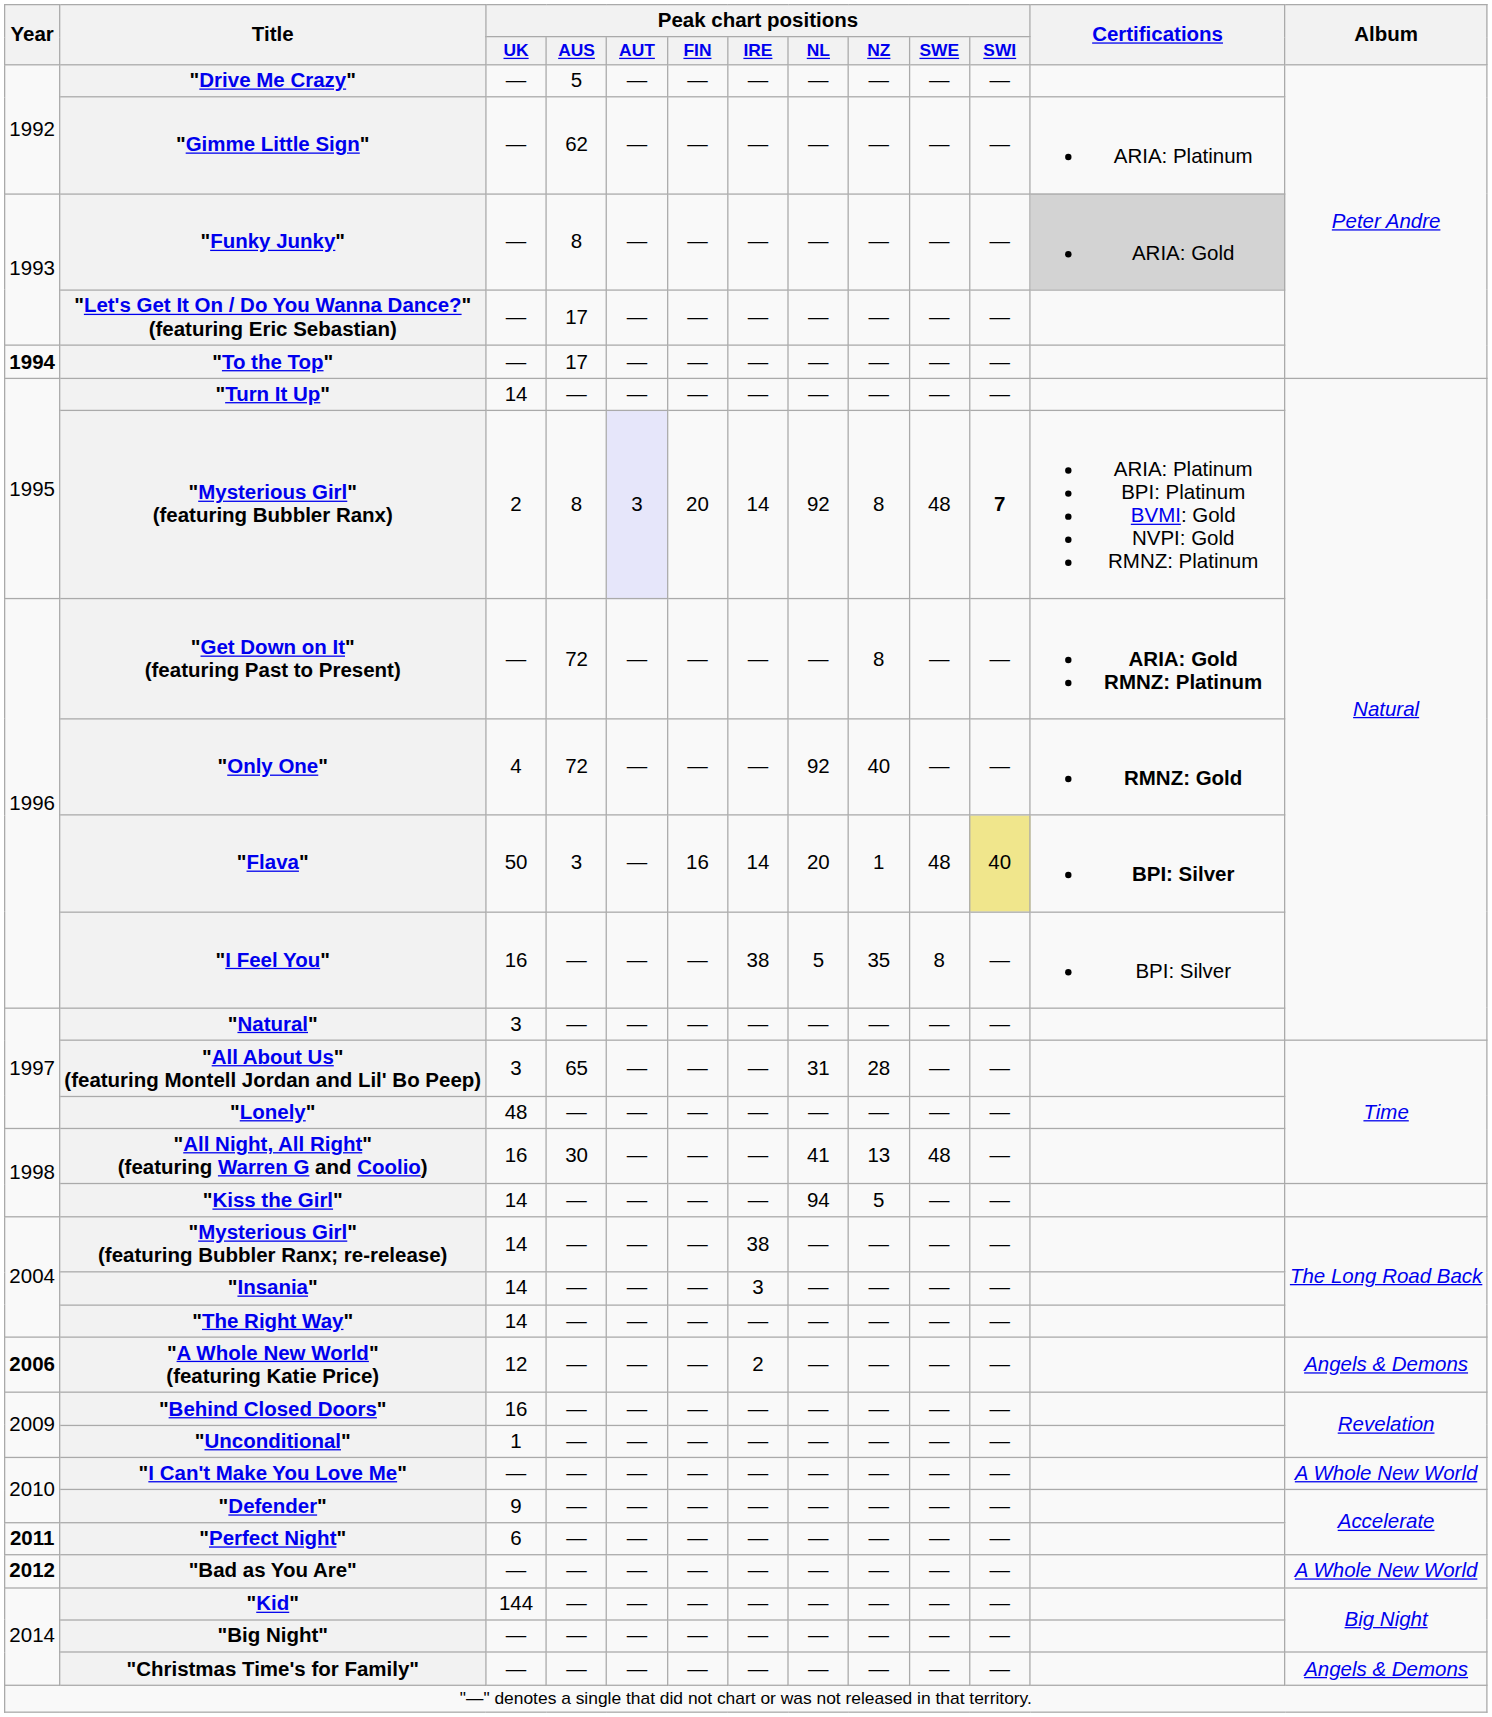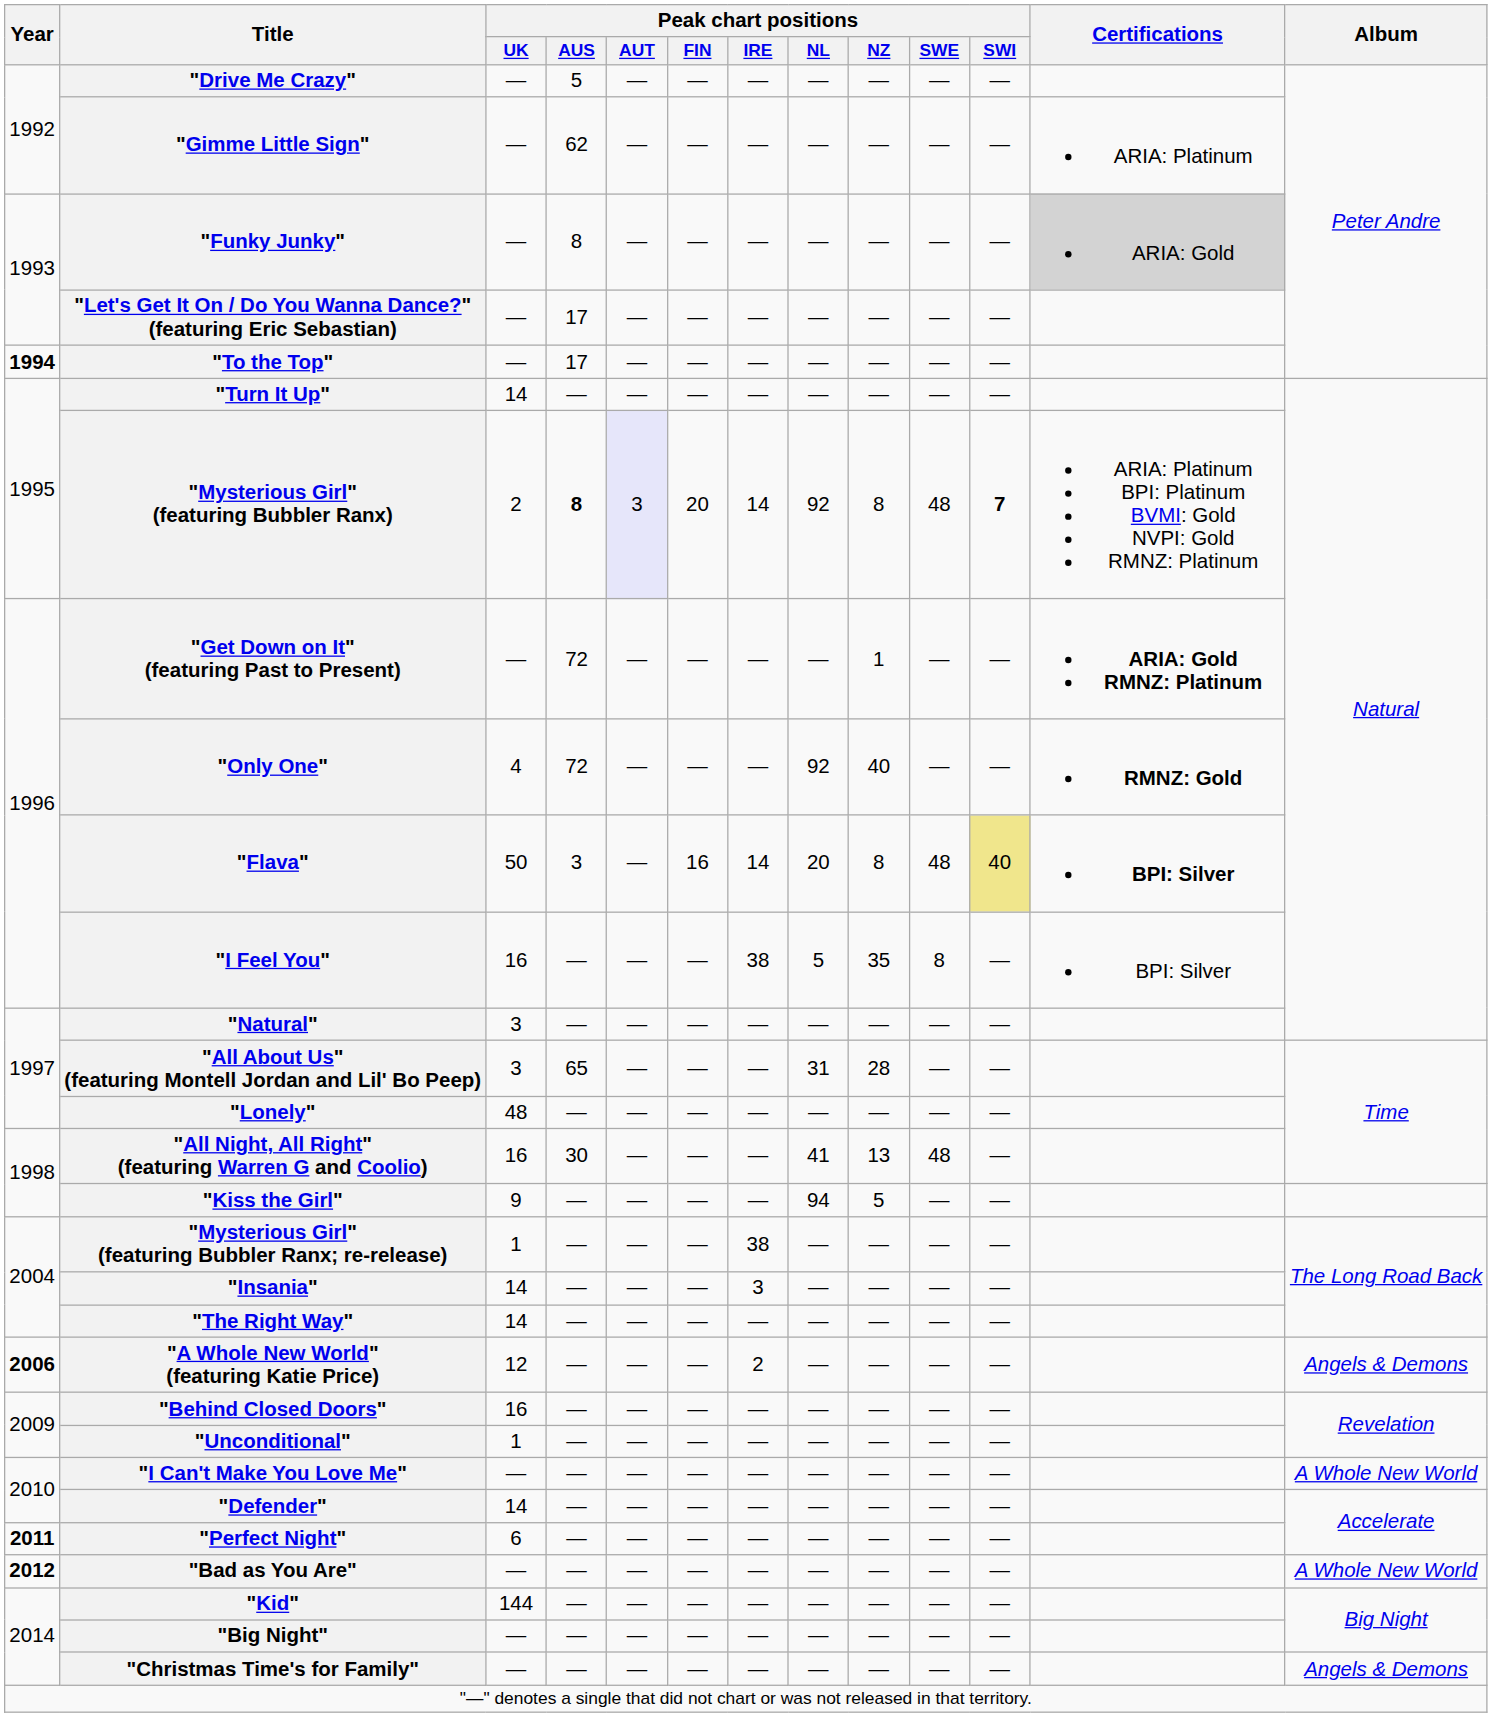 <table class="wikitable plainrowheaders" style="text-align:center;">
 <tr>
 <th scope="col" rowspan="2">Year</th>
 <th scope="col" rowspan="2">Title</th>
 <th scope="col" colspan="9">Peak chart positions</th>
 <th scope="col" rowspan="2" style="width:12em;"><a href='#'>Certifications</a></th>
 <th scope="col" rowspan="2">Album</th>
 </tr>
 <tr>
 <th scope="col" style="width:3em;font-size:85%;"><a href='#'>UK</a><br></th>
 <th scope="col" style="width:3em;font-size:85%;"><a href='#'>AUS</a><br></th>
 <th scope="col" style="width:3em;font-size:85%;"><a href='#'>AUT</a><br></th>
 <th scope="col" style="width:3em;font-size:85%;"><a href='#'>FIN</a><br></th>
 <th scope="col" style="width:3em;font-size:85%;"><a href='#'>IRE</a><br></th>
 <th scope="col" style="width:3em;font-size:85%;"><a href='#'>NL</a><br></th>
 <th scope="col" style="width:3em;font-size:85%;"><a href='#'>NZ</a><br></th>
 <th scope="col" style="width:3em;font-size:85%;"><a href='#'>SWE</a><br></th>
 <th scope="col" style="width:3em;font-size:85%;"><a href='#'>SWI</a><br></th>
 </tr>
 <tr>
 <td rowspan="2">1992</td>
 <th scope="row">"<a href='#'>Drive Me Crazy</a>"</th>
 <td>—</td>
 <td>5</td>
 <td>—</td>
 <td>—</td>
 <td>—</td>
 <td>—</td>
 <td>—</td>
 <td>—</td>
 <td>—</td>
 <td></td>
 <td rowspan="5"><em><a href='#'>Peter Andre</a></em></td>
 </tr>
 <tr>
 <th scope="row">"<a href='#'>Gimme Little Sign</a>"</th>
 <td>—</td>
 <td>62</td>
 <td>—</td>
 <td>—</td>
 <td>—</td>
 <td>—</td>
 <td>—</td>
 <td>—</td>
 <td>—</td>
 <td><br><ul><li>ARIA: Platinum</li></ul></td>
 </tr>
 <tr>
 <td rowspan="2">1993</td>
 <th scope="row">"<a href='#'>Funky Junky</a>"</th>
 <td>—</td>
 <td>8</td>
 <td>—</td>
 <td>—</td>
 <td>—</td>
 <td>—</td>
 <td>—</td>
 <td>—</td>
 <td>—</td>
 <td style="background: lightgrey;"><br><ul><li>ARIA: Gold</li></ul></td>
 </tr>
 <tr>
 <th scope="row">"<a href='#'>Let's Get It On / Do You Wanna Dance?</a>"<br><span>(featuring Eric Sebastian)</span></th>
 <td>—</td>
 <td>17</td>
 <td>—</td>
 <td>—</td>
 <td>—</td>
 <td>—</td>
 <td>—</td>
 <td>—</td>
 <td>—</td>
 <td></td>
 </tr>
 <tr>
 <td><strong>1994</strong></td>
 <th scope="row">"<a href='#'>To the Top</a>"</th>
 <td>—</td>
 <td>17</td>
 <td>—</td>
 <td>—</td>
 <td>—</td>
 <td>—</td>
 <td>—</td>
 <td>—</td>
 <td>—</td>
 <td></td>
 </tr>
 <tr>
 <td rowspan="2">1995</td>
 <th scope="row">"<a href='#'>Turn It Up</a>"</th>
 <td>14</td>
 <td>—</td>
 <td>—</td>
 <td>—</td>
 <td>—</td>
 <td>—</td>
 <td>—</td>
 <td>—</td>
 <td>—</td>
 <td></td>
 <td rowspan="7"><em><a href='#'>Natural</a></em></td>
 </tr>
 <tr>
 <th scope="row">"<a href='#'>Mysterious Girl</a>"<br><span>(featuring Bubbler Ranx)</span></th>
 <td>2</td>
-<td>8</td>
+<td><strong>8</strong></td>
 <td style="background: lavender;">3</td>
 <td>20</td>
 <td>14</td>
 <td>92</td>
 <td>8</td>
 <td>48</td>
 <td><strong>7</strong></td>
 <td><br><ul><li>ARIA: Platinum</li><li>BPI: Platinum</li><li><a href='#'>BVMI</a>: Gold</li><li>NVPI: Gold</li><li>RMNZ: Platinum</li></ul></td>
 </tr>
 <tr>
 <td rowspan="4">1996</td>
 <th scope="row">"<a href='#'>Get Down on It</a>"<br><span>(featuring Past to Present)</span></th>
 <td>—</td>
 <td>72</td>
 <td>—</td>
 <td>—</td>
 <td>—</td>
 <td>—</td>
-<td>8</td>
+<td>1</td>
 <td>—</td>
 <td>—</td>
 <td><strong><br><ul><li>ARIA: Gold</li><li>RMNZ: Platinum</li></ul></strong></td>
 </tr>
 <tr>
 <th scope="row">"<a href='#'>Only One</a>"</th>
 <td>4</td>
 <td>72</td>
 <td>—</td>
 <td>—</td>
 <td>—</td>
 <td>92</td>
 <td>40</td>
 <td>—</td>
 <td>—</td>
 <td><strong><br><ul><li>RMNZ: Gold</li></ul></strong></td>
 </tr>
 <tr>
 <th scope="row">"<a href='#'>Flava</a>"</th>
 <td>50</td>
 <td>3</td>
 <td>—</td>
 <td>16</td>
 <td>14</td>
 <td>20</td>
-<td>1</td>
+<td>8</td>
 <td>48</td>
 <td style="background: khaki;">40</td>
 <td><strong><br><ul><li>BPI: Silver</li></ul></strong></td>
 </tr>
 <tr>
 <th scope="row">"<a href='#'>I Feel You</a>"</th>
 <td>16</td>
 <td>—</td>
 <td>—</td>
 <td>—</td>
 <td>38</td>
 <td>5</td>
 <td>35</td>
 <td>8</td>
 <td>—</td>
 <td><br><ul><li>BPI: Silver</li></ul></td>
 </tr>
 <tr>
 <td rowspan="3">1997</td>
 <th scope="row">"<a href='#'>Natural</a>"</th>
 <td>3</td>
 <td>—</td>
 <td>—</td>
 <td>—</td>
 <td>—</td>
 <td>—</td>
 <td>—</td>
 <td>—</td>
 <td>—</td>
 <td></td>
 </tr>
 <tr>
 <th scope="row">"<a href='#'>All About Us</a>"<br><span>(featuring Montell Jordan and Lil' Bo Peep)</span></th>
 <td>3</td>
 <td>65</td>
 <td>—</td>
 <td>—</td>
 <td>—</td>
 <td>31</td>
 <td>28</td>
 <td>—</td>
 <td>—</td>
 <td></td>
 <td rowspan="3"><em><a href='#'>Time</a></em></td>
 </tr>
 <tr>
 <th scope="row">"<a href='#'>Lonely</a>"</th>
 <td>48</td>
 <td>—</td>
 <td>—</td>
 <td>—</td>
 <td>—</td>
 <td>—</td>
 <td>—</td>
 <td>—</td>
 <td>—</td>
 <td></td>
 </tr>
 <tr>
 <td rowspan="2">1998</td>
 <th scope="row">"<a href='#'>All Night, All Right</a>"<br><span>(featuring <a href='#'>Warren G</a> and <a href='#'>Coolio</a>)</span></th>
 <td>16</td>
 <td>30</td>
 <td>—</td>
 <td>—</td>
 <td>—</td>
 <td>41</td>
 <td>13</td>
 <td>48</td>
 <td>—</td>
 <td></td>
 </tr>
 <tr>
 <th scope="row">"<a href='#'>Kiss the Girl</a>"</th>
-<td>14</td>
+<td>9</td>
 <td>—</td>
 <td>—</td>
 <td>—</td>
 <td>—</td>
 <td>94</td>
 <td>5</td>
 <td>—</td>
 <td>—</td>
 <td></td>
 <td></td>
 </tr>
 <tr>
 <td rowspan="3">2004</td>
 <th scope="row">"<a href='#'>Mysterious Girl</a>"<br><span>(featuring Bubbler Ranx; re-release)</span></th>
-<td>14</td>
+<td>1</td>
 <td>—</td>
 <td>—</td>
 <td>—</td>
 <td>38</td>
 <td>—</td>
 <td>—</td>
 <td>—</td>
 <td>—</td>
 <td></td>
 <td rowspan="3"><em><a href='#'>The Long Road Back</a></em></td>
 </tr>
 <tr>
 <th scope="row">"<a href='#'>Insania</a>"</th>
 <td>14</td>
 <td>—</td>
 <td>—</td>
 <td>—</td>
 <td>3</td>
 <td>—</td>
 <td>—</td>
 <td>—</td>
 <td>—</td>
 <td></td>
 </tr>
 <tr>
 <th scope="row">"<a href='#'>The Right Way</a>"</th>
 <td>14</td>
 <td>—</td>
 <td>—</td>
 <td>—</td>
 <td>—</td>
 <td>—</td>
 <td>—</td>
 <td>—</td>
 <td>—</td>
 <td></td>
 </tr>
 <tr>
 <td><strong>2006</strong></td>
 <th scope="row">"<a href='#'>A Whole New World</a>"<br><span>(featuring Katie Price)</span></th>
 <td>12</td>
 <td>—</td>
 <td>—</td>
 <td>—</td>
 <td>2</td>
 <td>—</td>
 <td>—</td>
 <td>—</td>
 <td>—</td>
 <td></td>
 <td><em><a href='#'>Angels & Demons</a></em></td>
 </tr>
 <tr>
 <td rowspan="2">2009</td>
 <th scope="row">"<a href='#'>Behind Closed Doors</a>"</th>
 <td>16</td>
 <td>—</td>
 <td>—</td>
 <td>—</td>
 <td>—</td>
 <td>—</td>
 <td>—</td>
 <td>—</td>
 <td>—</td>
 <td></td>
 <td rowspan="2"><em><a href='#'>Revelation</a></em></td>
 </tr>
 <tr>
 <th scope="row">"<a href='#'>Unconditional</a>"</th>
 <td>1</td>
 <td>—</td>
 <td>—</td>
 <td>—</td>
 <td>—</td>
 <td>—</td>
 <td>—</td>
 <td>—</td>
 <td>—</td>
 <td></td>
 </tr>
 <tr>
 <td rowspan="2">2010</td>
 <th scope="row">"<a href='#'>I Can't Make You Love Me</a>"</th>
 <td>—</td>
 <td>—</td>
 <td>—</td>
 <td>—</td>
 <td>—</td>
 <td>—</td>
 <td>—</td>
 <td>—</td>
 <td>—</td>
 <td></td>
 <td><em><a href='#'>A Whole New World</a></em></td>
 </tr>
 <tr>
 <th scope="row">"<a href='#'>Defender</a>"</th>
-<td>9</td>
+<td>14</td>
 <td>—</td>
 <td>—</td>
 <td>—</td>
 <td>—</td>
 <td>—</td>
 <td>—</td>
 <td>—</td>
 <td>—</td>
 <td></td>
 <td rowspan="2"><em><a href='#'>Accelerate</a></em></td>
 </tr>
 <tr>
 <td><strong>2011</strong></td>
 <th scope="row">"<a href='#'>Perfect Night</a>"</th>
 <td>6</td>
 <td>—</td>
 <td>—</td>
 <td>—</td>
 <td>—</td>
 <td>—</td>
 <td>—</td>
 <td>—</td>
 <td>—</td>
 <td></td>
 </tr>
 <tr>
 <td><strong>2012</strong></td>
 <th scope="row">"Bad as You Are"</th>
 <td>—</td>
 <td>—</td>
 <td>—</td>
 <td>—</td>
 <td>—</td>
 <td>—</td>
 <td>—</td>
 <td>—</td>
 <td>—</td>
 <td></td>
 <td><em><a href='#'>A Whole New World</a></em></td>
 </tr>
 <tr>
 <td rowspan="3">2014</td>
 <th scope="row">"<a href='#'>Kid</a>"</th>
 <td>144</td>
 <td>—</td>
 <td>—</td>
 <td>—</td>
 <td>—</td>
 <td>—</td>
 <td>—</td>
 <td>—</td>
 <td>—</td>
 <td></td>
 <td rowspan="2"><em><a href='#'>Big Night</a></em></td>
 </tr>
 <tr>
 <th scope="row">"Big Night"</th>
 <td>—</td>
 <td>—</td>
 <td>—</td>
 <td>—</td>
 <td>—</td>
 <td>—</td>
 <td>—</td>
 <td>—</td>
 <td>—</td>
 <td></td>
 </tr>
 <tr>
 <th scope="row">"Christmas Time's for Family"</th>
 <td>—</td>
 <td>—</td>
 <td>—</td>
 <td>—</td>
 <td>—</td>
 <td>—</td>
 <td>—</td>
 <td>—</td>
 <td>—</td>
 <td></td>
 <td><em><a href='#'>Angels & Demons</a></em></td>
 </tr>
 <tr>
 <td colspan="20" style="font-size:85%">"—" denotes a single that did not chart or was not released in that territory.</td>
 </tr>
 </table>
